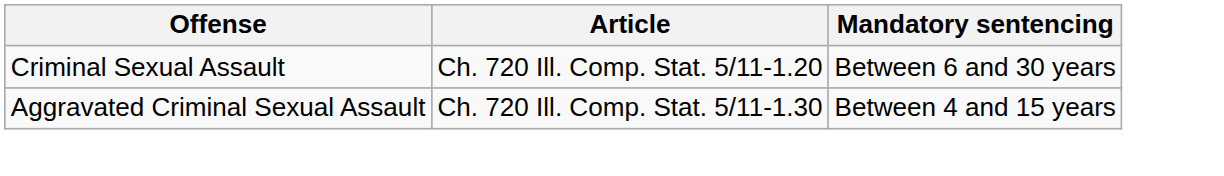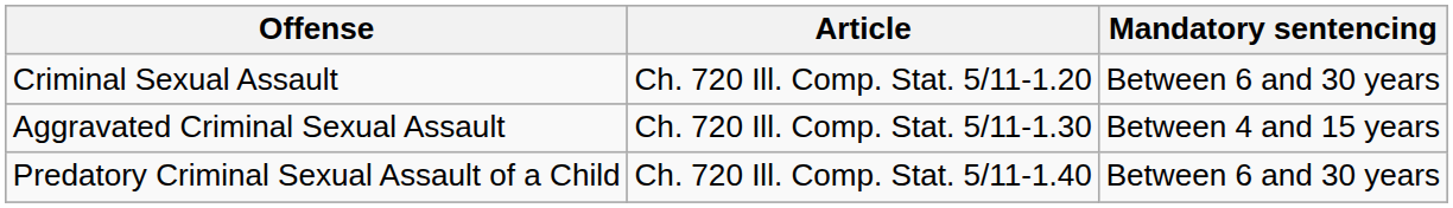 <table class="wikitable">
 <tr>
 <th>Offense</th>
 <th>Article</th>
 <th>Mandatory sentencing</th>
 </tr>
 <tr>
 <td>Criminal Sexual Assault</td>
 <td>Ch. 720 Ill. Comp. Stat. 5/11-1.20</td>
 <td>Between 6 and 30 years</td>
 </tr>
 <tr>
 <td>Aggravated Criminal Sexual Assault</td>
 <td>Ch. 720 Ill. Comp. Stat. 5/11-1.30</td>
 <td>Between 4 and 15 years</td>
 </tr>
+<tr>
+<td>Predatory Criminal Sexual Assault of a Child</td>
+<td>Ch. 720 Ill. Comp. Stat. 5/11-1.40</td>
+<td>Between 6 and 30 years</td>
+</tr>
 </table>
